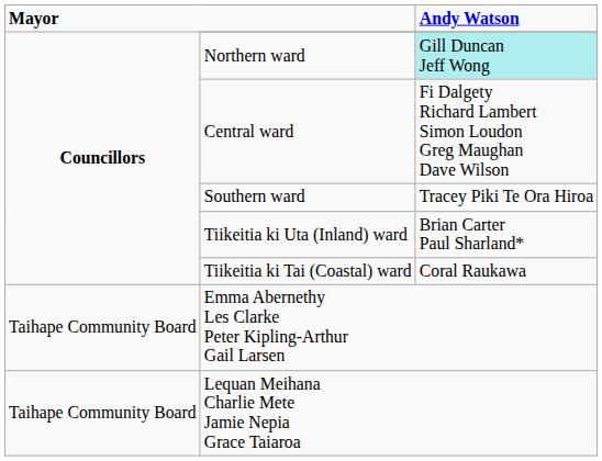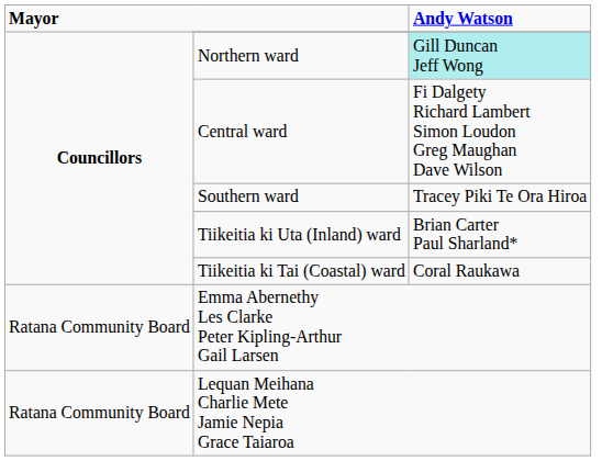 <table class="wikitable">
 <tr>
 <td colspan=2><strong>Mayor</strong></td>
 <td><strong><a href='#'>Andy Watson</a></strong></td>
 </tr>
 <tr>
 <td rowspan=6 align=center><strong>Councillors</strong></td>
 </tr>
 <tr>
 <td>Northern ward</td>
 <td style="background: paleturquoise;">Gill Duncan<br>Jeff Wong</td>
 </tr>
 <tr>
 <td>Central ward</td>
 <td>Fi Dalgety<br>Richard Lambert<br>Simon Loudon<br>Greg Maughan<br>Dave Wilson</td>
 </tr>
 <tr>
 <td>Southern ward</td>
 <td>Tracey Piki Te Ora Hiroa</td>
 </tr>
 <tr>
 <td>Tiikeitia ki Uta (Inland) ward</td>
 <td>Brian Carter<br>Paul Sharland*</td>
 </tr>
 <tr>
 <td>Tiikeitia ki Tai (Coastal) ward</td>
 <td>Coral Raukawa</td>
 </tr>
 <tr>
-<td>Taihape Community Board</td>
+<td>Ratana Community Board</td>
 <td colspan=2>Emma Abernethy<br>Les Clarke<br>Peter Kipling-Arthur<br>Gail Larsen</td>
 </tr>
 <tr>
-<td>Taihape Community Board</td>
+<td>Ratana Community Board</td>
 <td colspan=2>Lequan Meihana<br>Charlie Mete<br>Jamie Nepia<br>Grace Taiaroa</td>
 </tr>
 </table>
